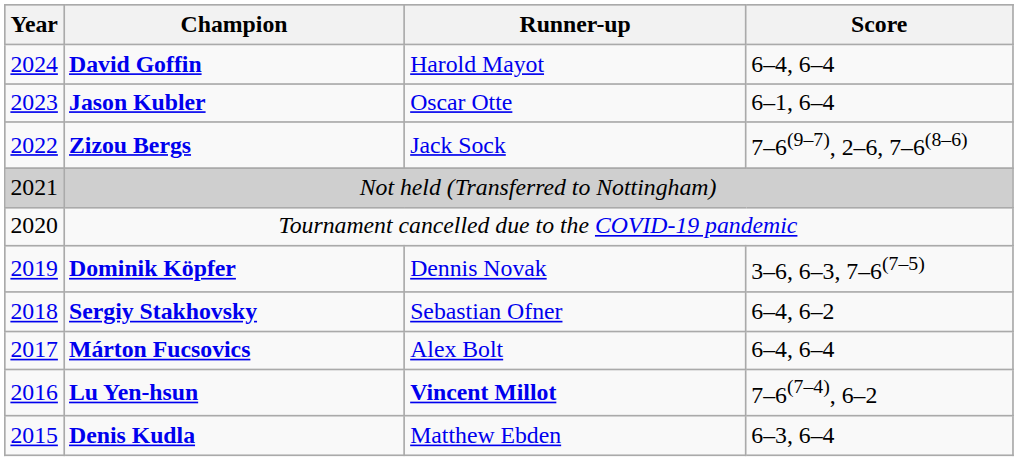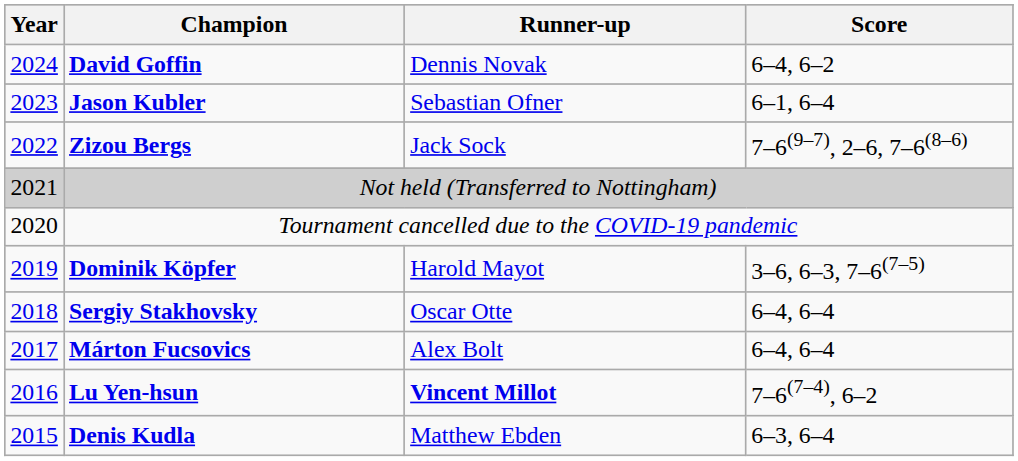 <table class="wikitable" style="font-size:90%">
 <tr>
 <th>Year</th>
 <th width="200">Champion</th>
 <th width="200">Runner-up</th>
 <th width="155">Score</th>
 </tr>
 <tr>
 <td><a href='#'>2024</a></td>
 <td> <strong><a href='#'>David Goffin</a></strong></td>
-<td> <a href='#'>Harold Mayot</a></td>
-<td>6–4, 6–4</td>
+<td> <a href='#'>Dennis Novak</a></td>
+<td>6–4, 6–2</td>
 </tr>
 <tr>
 <td><a href='#'>2023</a></td>
 <td> <strong><a href='#'>Jason Kubler</a></strong></td>
-<td> <a href='#'>Oscar Otte</a></td>
+<td> <a href='#'>Sebastian Ofner</a></td>
 <td>6–1, 6–4</td>
 </tr>
 <tr>
 <td><a href='#'>2022</a></td>
 <td> <strong><a href='#'>Zizou Bergs</a></strong></td>
 <td> <a href='#'>Jack Sock</a></td>
 <td>7–6<sup>(9–7)</sup>, 2–6, 7–6<sup>(8–6)</sup></td>
 </tr>
 <tr>
 <td style="background:#cfcfcf">2021</td>
 <td colspan=3 align=center style="background:#cfcfcf"><em>Not held (Transferred to Nottingham)</em></td>
 </tr>
 <tr>
 <td>2020</td>
 <td colspan=3 align=center><em>Tournament cancelled due to the <a href='#'>COVID-19 pandemic</a></em></td>
 </tr>
 <tr>
 <td><a href='#'>2019</a></td>
 <td> <strong><a href='#'>Dominik Köpfer</a></strong></td>
-<td> <a href='#'>Dennis Novak</a></td>
+<td> <a href='#'>Harold Mayot</a></td>
 <td>3–6, 6–3, 7–6<sup>(7–5)</sup></td>
 </tr>
 <tr>
 <td><a href='#'>2018</a></td>
 <td> <strong><a href='#'>Sergiy Stakhovsky</a></strong></td>
-<td> <a href='#'>Sebastian Ofner</a></td>
-<td>6–4, 6–2</td>
+<td> <a href='#'>Oscar Otte</a></td>
+<td>6–4, 6–4</td>
 </tr>
 <tr>
 <td><a href='#'>2017</a></td>
 <td> <strong><a href='#'>Márton Fucsovics</a></strong></td>
 <td> <a href='#'>Alex Bolt</a></td>
 <td>6–4, 6–4</td>
 </tr>
 <tr>
 <td><a href='#'>2016</a></td>
 <td> <strong><a href='#'>Lu Yen-hsun</a></strong></td>
 <td><strong> <a href='#'>Vincent Millot</a></strong></td>
 <td>7–6<sup>(7–4)</sup>, 6–2</td>
 </tr>
 <tr>
 <td><a href='#'>2015</a></td>
 <td> <strong><a href='#'>Denis Kudla</a></strong></td>
 <td> <a href='#'>Matthew Ebden</a></td>
 <td>6–3, 6–4</td>
 </tr>
 </table>
